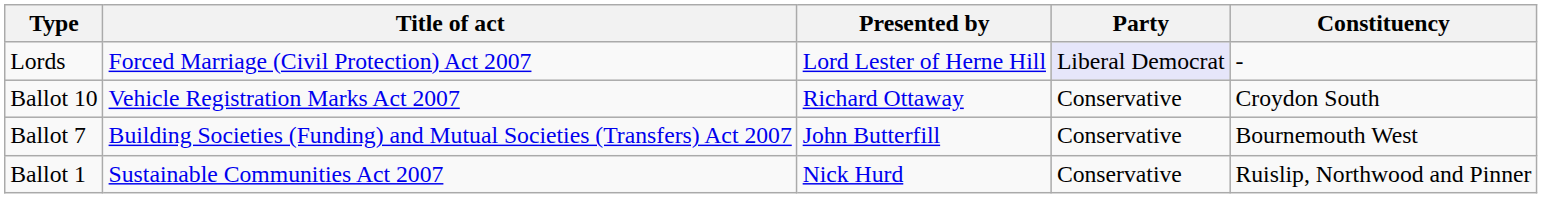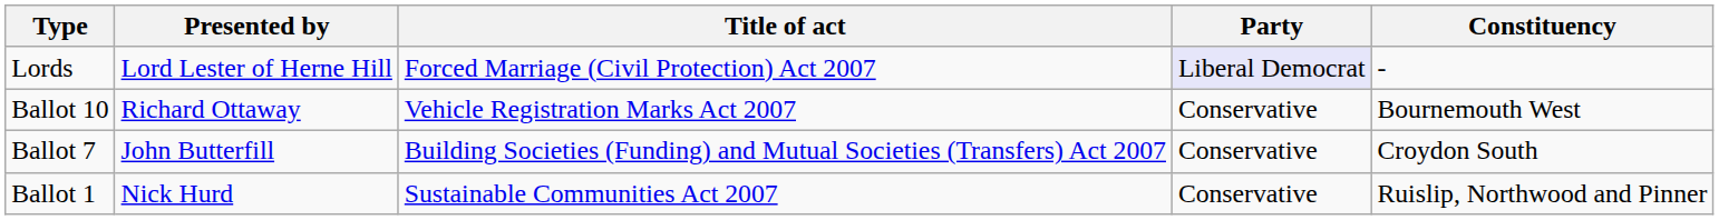 <table class="wikitable">
 <tr>
 <th>Type</th>
+<th>Presented by</th>
 <th>Title of act</th>
-<th>Presented by</th>
 <th>Party</th>
 <th>Constituency</th>
 </tr>
 <tr |->
 <td>Lords</td>
+<td><a href='#'>Lord Lester of Herne Hill</a></td>
 <td><a href='#'>Forced Marriage (Civil Protection) Act 2007</a></td>
-<td><a href='#'>Lord Lester of Herne Hill</a></td>
 <td style="background: lavender;">Liberal Democrat</td>
 <td>-</td>
 </tr>
 <tr>
 <td>Ballot 10</td>
+<td><a href='#'>Richard Ottaway</a></td>
 <td><a href='#'>Vehicle Registration Marks Act 2007</a></td>
-<td><a href='#'>Richard Ottaway</a></td>
+<td>Conservative</td>
+<td>Bournemouth West</td>
+</tr>
+<tr>
+<td>Ballot 7</td>
+<td><a href='#'>John Butterfill</a></td>
+<td><a href='#'>Building Societies (Funding) and Mutual Societies (Transfers) Act 2007</a></td>
 <td>Conservative</td>
 <td>Croydon South</td>
 </tr>
 <tr>
-<td>Ballot 7</td>
-<td><a href='#'>Building Societies (Funding) and Mutual Societies (Transfers) Act 2007</a></td>
-<td><a href='#'>John Butterfill</a></td>
-<td>Conservative</td>
-<td>Bournemouth West</td>
-</tr>
-<tr>
 <td>Ballot 1</td>
+<td><a href='#'>Nick Hurd</a></td>
 <td><a href='#'>Sustainable Communities Act 2007</a></td>
-<td><a href='#'>Nick Hurd</a></td>
 <td>Conservative</td>
 <td>Ruislip, Northwood and Pinner</td>
 </tr>
 </table>
